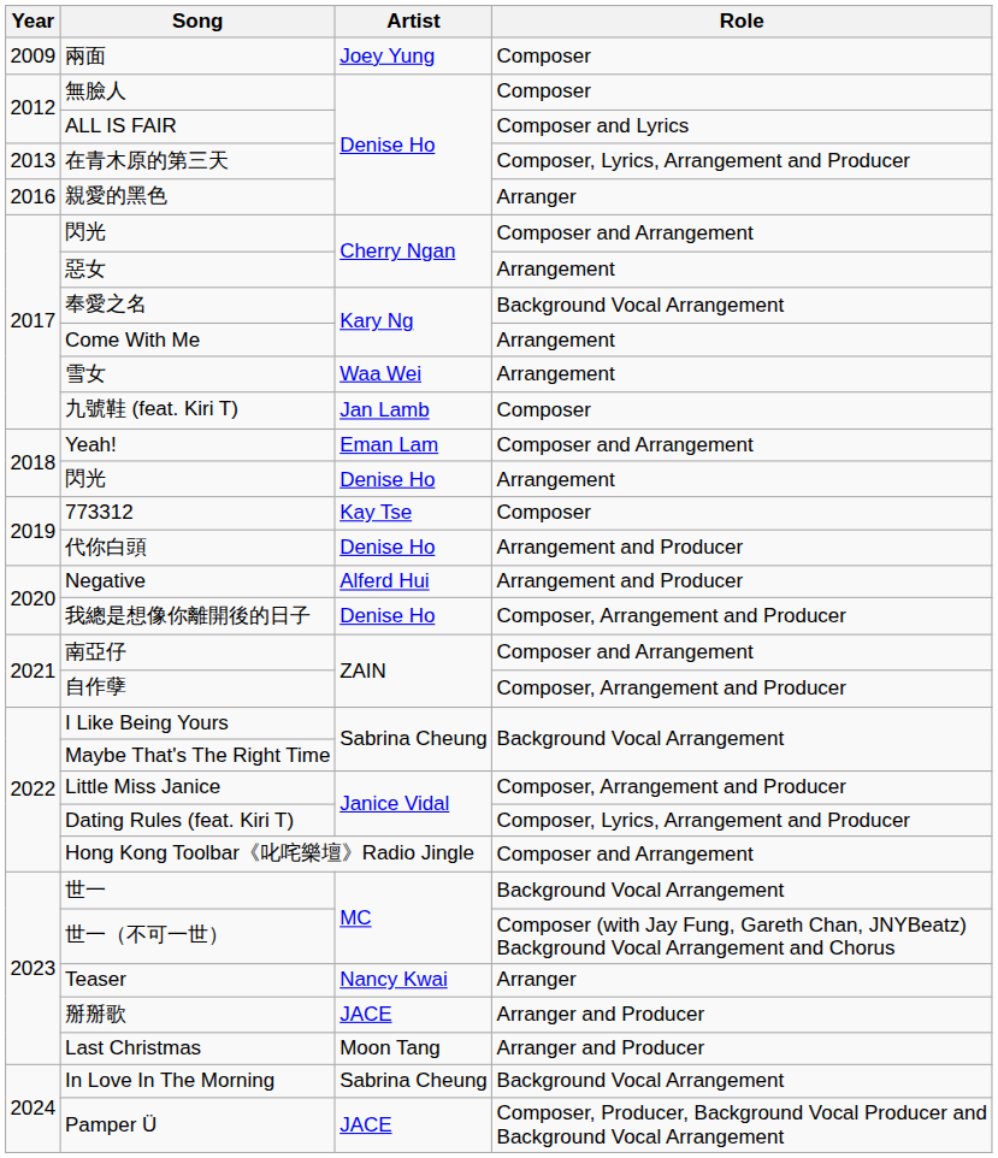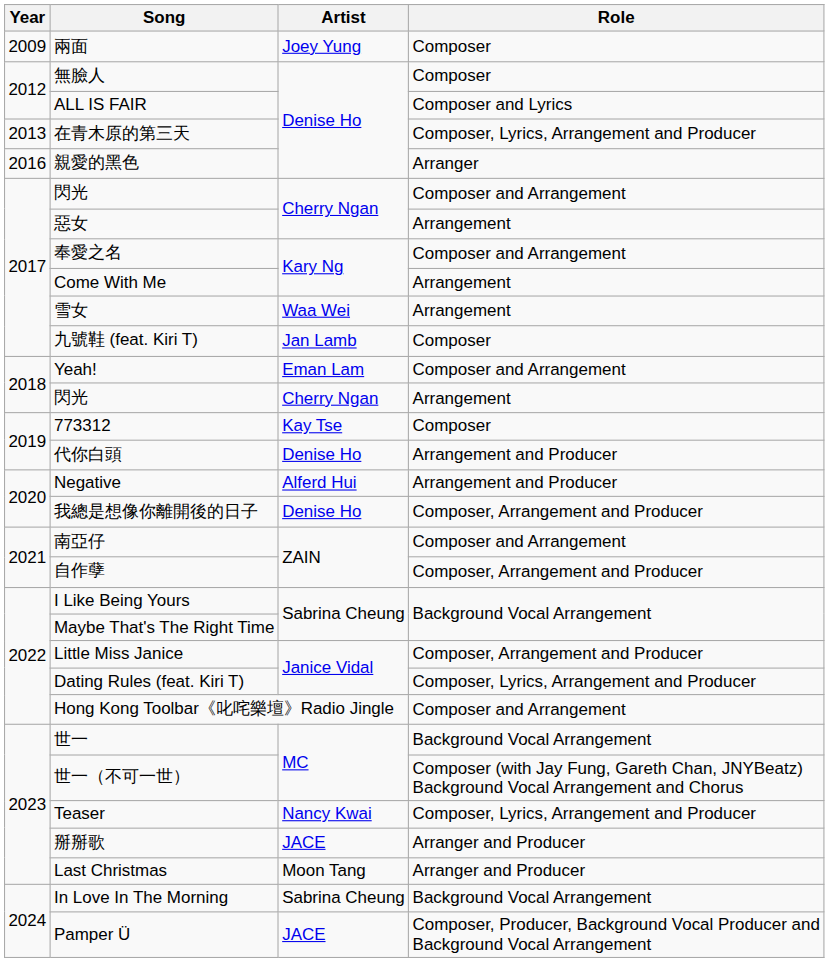 <table class="wikitable">
 <tr>
 <th>Year</th>
 <th>Song</th>
 <th>Artist</th>
 <th>Role</th>
 </tr>
 <tr>
 <td>2009</td>
 <td>兩面</td>
 <td><a href='#'>Joey Yung</a></td>
 <td>Composer</td>
 </tr>
 <tr>
 <td rowspan="2">2012</td>
 <td>無臉人</td>
 <td rowspan="4"><a href='#'>Denise Ho</a></td>
 <td>Composer</td>
 </tr>
 <tr>
 <td>ALL IS FAIR</td>
 <td>Composer and Lyrics</td>
 </tr>
 <tr>
 <td>2013</td>
 <td>在青木原的第三天</td>
 <td>Composer, Lyrics, Arrangement and Producer</td>
 </tr>
 <tr>
 <td>2016</td>
 <td>親愛的黑色</td>
 <td>Arranger</td>
 </tr>
 <tr>
 <td rowspan="6">2017</td>
 <td>閃光</td>
 <td rowspan="2"><a href='#'>Cherry Ngan</a></td>
 <td>Composer and Arrangement</td>
 </tr>
 <tr>
 <td>惡女</td>
 <td>Arrangement</td>
 </tr>
 <tr>
 <td>奉愛之名</td>
 <td rowspan="2"><a href='#'>Kary Ng</a></td>
-<td>Background Vocal Arrangement</td>
+<td>Composer and Arrangement</td>
 </tr>
 <tr>
 <td>Come With Me</td>
 <td>Arrangement</td>
 </tr>
 <tr>
 <td>雪女</td>
 <td><a href='#'>Waa Wei</a></td>
 <td>Arrangement</td>
 </tr>
 <tr>
 <td>九號鞋 (feat. Kiri T)</td>
 <td><a href='#'>Jan Lamb</a></td>
 <td>Composer</td>
 </tr>
 <tr>
 <td rowspan="2">2018</td>
 <td>Yeah!</td>
 <td><a href='#'>Eman Lam</a></td>
 <td>Composer and Arrangement</td>
 </tr>
 <tr>
 <td>閃光</td>
-<td><a href='#'>Denise Ho</a></td>
+<td><a href='#'>Cherry Ngan</a></td>
 <td>Arrangement</td>
 </tr>
 <tr>
 <td rowspan="2">2019</td>
 <td>773312</td>
 <td><a href='#'>Kay Tse</a></td>
 <td>Composer</td>
 </tr>
 <tr>
 <td>代你白頭</td>
 <td><a href='#'>Denise Ho</a></td>
 <td>Arrangement and Producer</td>
 </tr>
 <tr>
 <td rowspan="2">2020</td>
 <td>Negative</td>
 <td><a href='#'>Alferd Hui</a></td>
 <td>Arrangement and Producer</td>
 </tr>
 <tr>
 <td>我總是想像你離開後的日子</td>
 <td><a href='#'>Denise Ho</a></td>
 <td>Composer, Arrangement and Producer</td>
 </tr>
 <tr>
 <td rowspan="2">2021</td>
 <td>南亞仔</td>
 <td rowspan="2">ZAIN</td>
 <td>Composer and Arrangement</td>
 </tr>
 <tr>
 <td>自作孽</td>
 <td>Composer, Arrangement and Producer</td>
 </tr>
 <tr>
 <td rowspan="5">2022</td>
 <td>I Like Being Yours</td>
 <td rowspan="2">Sabrina Cheung</td>
 <td rowspan="2">Background Vocal Arrangement</td>
 </tr>
 <tr>
 <td>Maybe That's The Right Time</td>
 </tr>
 <tr>
 <td>Little Miss Janice</td>
 <td rowspan="2"><a href='#'>Janice Vidal</a></td>
 <td>Composer, Arrangement and Producer</td>
 </tr>
 <tr>
 <td>Dating Rules (feat. Kiri T)</td>
 <td>Composer, Lyrics, Arrangement and Producer</td>
 </tr>
 <tr>
 <td colspan="2">Hong Kong Toolbar《叱咤樂壇》Radio Jingle</td>
 <td>Composer and Arrangement</td>
 </tr>
 <tr>
 <td rowspan="5">2023</td>
 <td>世一</td>
 <td rowspan="2"><a href='#'>MC</a></td>
 <td>Background Vocal Arrangement</td>
 </tr>
 <tr>
 <td>世一（不可一世）</td>
 <td>Composer (with Jay Fung, Gareth Chan, JNYBeatz)<br>Background Vocal Arrangement and Chorus</td>
 </tr>
 <tr>
 <td>Teaser</td>
 <td><a href='#'>Nancy Kwai</a></td>
-<td>Arranger</td>
+<td>Composer, Lyrics, Arrangement and Producer</td>
 </tr>
 <tr>
 <td>掰掰歌</td>
 <td><a href='#'>JACE</a></td>
 <td>Arranger and Producer</td>
 </tr>
 <tr>
 <td>Last Christmas</td>
 <td>Moon Tang</td>
 <td>Arranger and Producer</td>
 </tr>
 <tr>
 <td rowspan="2">2024</td>
 <td>In Love In The Morning</td>
 <td>Sabrina Cheung</td>
 <td>Background Vocal Arrangement</td>
 </tr>
 <tr>
 <td>Pamper Ü</td>
 <td><a href='#'>JACE</a></td>
 <td>Composer, Producer, Background Vocal Producer and<br>Background Vocal Arrangement</td>
 </tr>
 </table>
